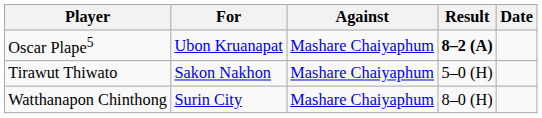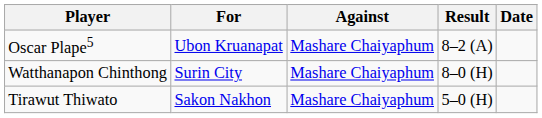 <table class="wikitable">
 <tr>
 <th>Player</th>
 <th>For</th>
 <th>Against</th>
 <th>Result</th>
 <th>Date</th>
 </tr>
 <tr>
 <td> Oscar Plape<sup>5</sup></td>
 <td><a href='#'>Ubon Kruanapat</a></td>
 <td><a href='#'>Mashare Chaiyaphum</a></td>
-<td><strong>8–2 (A)</strong></td>
+<td>8–2 (A)</td>
+<td></td>
+</tr>
+<tr>
+<td> Watthanapon Chinthong</td>
+<td><a href='#'>Surin City</a></td>
+<td><a href='#'>Mashare Chaiyaphum</a></td>
+<td>8–0 (H)</td>
 <td></td>
 </tr>
 <tr>
 <td> Tirawut Thiwato</td>
 <td><a href='#'>Sakon Nakhon</a></td>
 <td><a href='#'>Mashare Chaiyaphum</a></td>
 <td>5–0 (H)</td>
 <td></td>
 </tr>
-<tr>
-<td> Watthanapon Chinthong</td>
-<td><a href='#'>Surin City</a></td>
-<td><a href='#'>Mashare Chaiyaphum</a></td>
-<td>8–0 (H)</td>
-<td></td>
-</tr>
 </table>
